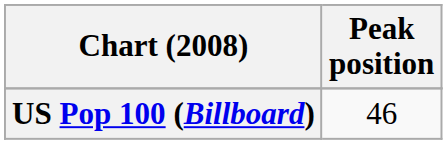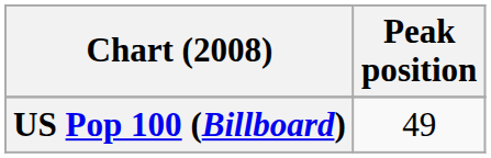 <table class="wikitable sortable plainrowheaders" style="text-align:center">
 <tr>
 <th scope="col">Chart (2008)</th>
 <th scope="col">Peak<br>position</th>
 </tr>
 <tr>
 </tr>
 <tr>
 </tr>
 <tr>
 </tr>
 <tr>
 </tr>
 <tr>
 <th scope="row">US <a href='#'>Pop 100</a> (<em><a href='#'>Billboard</a></em>)</th>
-<td style="text-align:center;">46</td>
+<td style="text-align:center;">49</td>
 </tr>
 </table>
